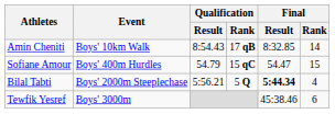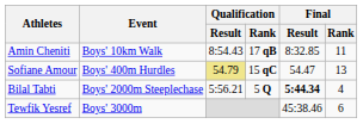 <table class="wikitable" border="1" style="font-size:90%">
 <tr>
 <th rowspan=2>Athletes</th>
 <th rowspan=2>Event</th>
 <th colspan=2>Qualification</th>
 <th colspan=2>Final</th>
 </tr>
 <tr>
 <th>Result</th>
 <th>Rank</th>
 <th>Result</th>
 <th>Rank</th>
 </tr>
 <tr>
 <td><a href='#'>Amin Cheniti</a></td>
 <td><a href='#'>Boys' 10km Walk</a></td>
 <td align=center>8:54.43</td>
 <td align=center>17 <strong>qB</strong></td>
 <td align=center>8:32.85</td>
-<td align=center>14</td>
+<td align=center>11</td>
 </tr>
 <tr>
 <td><a href='#'>Sofiane Amour</a></td>
 <td><a href='#'>Boys' 400m Hurdles</a></td>
-<td align=center>54.79</td>
+<td align=center style="background: khaki;">54.79</td>
 <td align=center>15 <strong>qC</strong></td>
 <td align=center>54.47</td>
-<td align=center>15</td>
+<td align=center>13</td>
 </tr>
 <tr>
 <td><a href='#'>Bilal Tabti</a></td>
 <td><a href='#'>Boys' 2000m Steeplechase</a></td>
 <td align=center>5:56.21</td>
 <td align=center>5 <strong>Q</strong></td>
 <td align=center><strong>5:44.34</strong></td>
 <td align=center>4</td>
 </tr>
 <tr>
 <td><a href='#'>Tewfik Yesref</a></td>
 <td><a href='#'>Boys' 3000m</a></td>
 <td colspan=2 bgcolor=#DCDCDC></td>
 <td align=center>45:38.46</td>
 <td align=center>6</td>
 </tr>
 </table>
